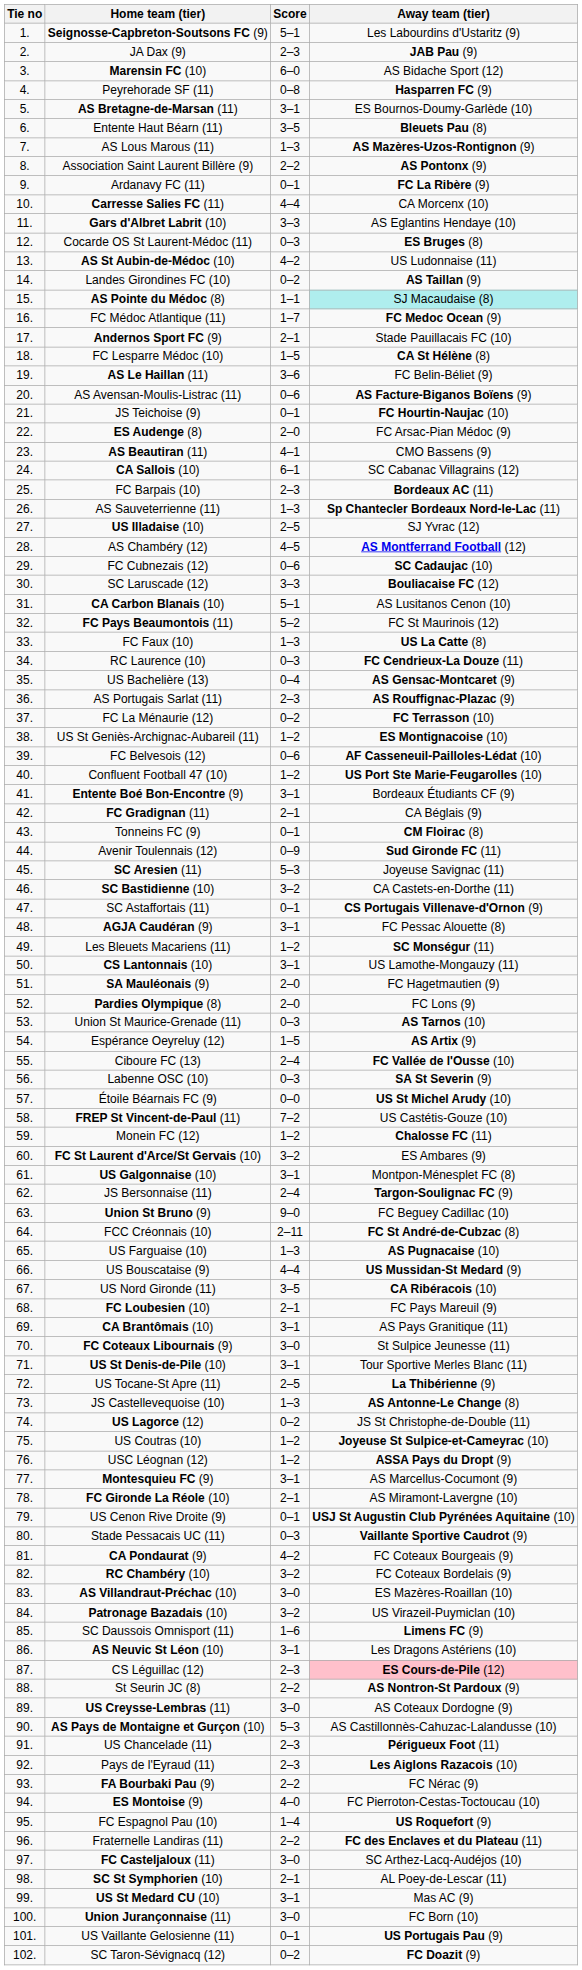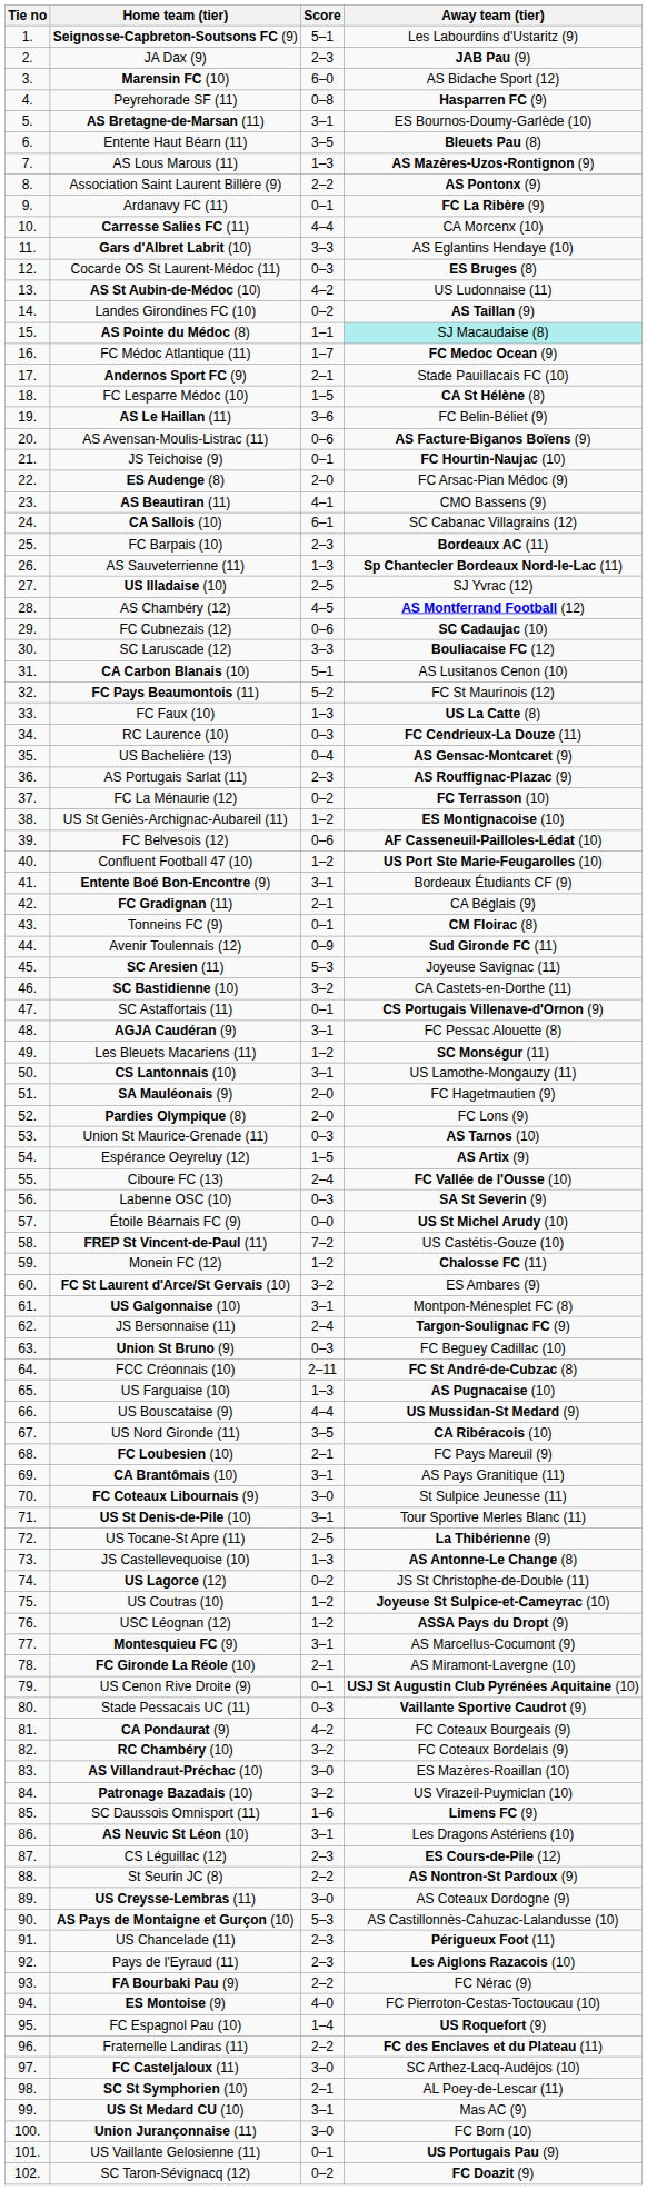 <table class="wikitable" style="text-align: center">
 <tr>
 <th>Tie no</th>
 <th>Home team (tier)</th>
 <th>Score</th>
 <th>Away team (tier)</th>
 </tr>
 <tr>
 <td>1.</td>
 <td><strong>Seignosse-Capbreton-Soutsons FC</strong> (9)</td>
 <td>5–1</td>
 <td>Les Labourdins d'Ustaritz (9)</td>
 </tr>
 <tr>
 <td>2.</td>
 <td>JA Dax (9)</td>
 <td>2–3</td>
 <td><strong>JAB Pau</strong> (9)</td>
 </tr>
 <tr>
 <td>3.</td>
 <td><strong>Marensin FC</strong> (10)</td>
 <td>6–0</td>
 <td>AS Bidache Sport (12)</td>
 </tr>
 <tr>
 <td>4.</td>
 <td>Peyrehorade SF (11)</td>
 <td>0–8</td>
 <td><strong>Hasparren FC</strong> (9)</td>
 </tr>
 <tr>
 <td>5.</td>
 <td><strong>AS Bretagne-de-Marsan</strong> (11)</td>
 <td>3–1</td>
 <td>ES Bournos-Doumy-Garlède (10)</td>
 </tr>
 <tr>
 <td>6.</td>
 <td>Entente Haut Béarn (11)</td>
 <td>3–5</td>
 <td><strong>Bleuets Pau</strong> (8)</td>
 </tr>
 <tr>
 <td>7.</td>
 <td>AS Lous Marous (11)</td>
 <td>1–3</td>
 <td><strong>AS Mazères-Uzos-Rontignon</strong> (9)</td>
 </tr>
 <tr>
 <td>8.</td>
 <td>Association Saint Laurent Billère (9)</td>
 <td>2–2 </td>
 <td><strong>AS Pontonx</strong> (9)</td>
 </tr>
 <tr>
 <td>9.</td>
 <td>Ardanavy FC (11)</td>
 <td>0–1 </td>
 <td><strong>FC La Ribère</strong> (9)</td>
 </tr>
 <tr>
 <td>10.</td>
 <td><strong>Carresse Salies FC</strong> (11)</td>
 <td>4–4 </td>
 <td>CA Morcenx (10)</td>
 </tr>
 <tr>
 <td>11.</td>
 <td><strong>Gars d'Albret Labrit</strong> (10)</td>
 <td>3–3 </td>
 <td>AS Eglantins Hendaye (10)</td>
 </tr>
 <tr>
 <td>12.</td>
 <td>Cocarde OS St Laurent-Médoc (11)</td>
 <td>0–3</td>
 <td><strong>ES Bruges</strong> (8)</td>
 </tr>
 <tr>
 <td>13.</td>
 <td><strong>AS St Aubin-de-Médoc</strong> (10)</td>
 <td>4–2</td>
 <td>US Ludonnaise (11)</td>
 </tr>
 <tr>
 <td>14.</td>
 <td>Landes Girondines FC (10)</td>
 <td>0–2</td>
 <td><strong>AS Taillan</strong> (9)</td>
 </tr>
 <tr>
 <td>15.</td>
 <td><strong>AS Pointe du Médoc</strong> (8)</td>
 <td>1–1 </td>
 <td style="background: paleturquoise;">SJ Macaudaise (8)</td>
 </tr>
 <tr>
 <td>16.</td>
 <td>FC Médoc Atlantique (11)</td>
 <td>1–7</td>
 <td><strong>FC Medoc Ocean</strong> (9)</td>
 </tr>
 <tr>
 <td>17.</td>
 <td><strong>Andernos Sport FC</strong> (9)</td>
 <td>2–1</td>
 <td>Stade Pauillacais FC (10)</td>
 </tr>
 <tr>
 <td>18.</td>
 <td>FC Lesparre Médoc (10)</td>
 <td>1–5</td>
 <td><strong>CA St Hélène</strong> (8)</td>
 </tr>
 <tr>
 <td>19.</td>
 <td><strong>AS Le Haillan</strong> (11)</td>
 <td>3–6 </td>
 <td>FC Belin-Béliet (9)</td>
 </tr>
 <tr>
 <td>20.</td>
 <td>AS Avensan-Moulis-Listrac (11)</td>
 <td>0–6</td>
 <td><strong>AS Facture-Biganos Boïens</strong> (9)</td>
 </tr>
 <tr>
 <td>21.</td>
 <td>JS Teichoise (9)</td>
 <td>0–1</td>
 <td><strong>FC Hourtin-Naujac</strong> (10)</td>
 </tr>
 <tr>
 <td>22.</td>
 <td><strong>ES Audenge</strong> (8)</td>
 <td>2–0</td>
 <td>FC Arsac-Pian Médoc (9)</td>
 </tr>
 <tr>
 <td>23.</td>
 <td><strong>AS Beautiran</strong> (11)</td>
 <td>4–1</td>
 <td>CMO Bassens (9)</td>
 </tr>
 <tr>
 <td>24.</td>
 <td><strong>CA Sallois</strong> (10)</td>
 <td>6–1</td>
 <td>SC Cabanac Villagrains (12)</td>
 </tr>
 <tr>
 <td>25.</td>
 <td>FC Barpais (10)</td>
 <td>2–3 </td>
 <td><strong>Bordeaux AC</strong> (11)</td>
 </tr>
 <tr>
 <td>26.</td>
 <td>AS Sauveterrienne (11)</td>
 <td>1–3</td>
 <td><strong>Sp Chantecler Bordeaux Nord-le-Lac</strong> (11)</td>
 </tr>
 <tr>
 <td>27.</td>
 <td><strong>US Illadaise</strong> (10)</td>
 <td>2–5</td>
 <td>SJ Yvrac (12)</td>
 </tr>
 <tr>
 <td>28.</td>
 <td>AS Chambéry (12)</td>
 <td>4–5</td>
 <td><strong><a href='#'>AS Montferrand Football</a></strong> (12)</td>
 </tr>
 <tr>
 <td>29.</td>
 <td>FC Cubnezais (12)</td>
 <td>0–6</td>
 <td><strong>SC Cadaujac</strong> (10)</td>
 </tr>
 <tr>
 <td>30.</td>
 <td>SC Laruscade (12)</td>
 <td>3–3 </td>
 <td><strong>Bouliacaise FC</strong> (12)</td>
 </tr>
 <tr>
 <td>31.</td>
 <td><strong>CA Carbon Blanais</strong> (10)</td>
 <td>5–1</td>
 <td>AS Lusitanos Cenon (10)</td>
 </tr>
 <tr>
 <td>32.</td>
 <td><strong>FC Pays Beaumontois</strong> (11)</td>
 <td>5–2</td>
 <td>FC St Maurinois (12)</td>
 </tr>
 <tr>
 <td>33.</td>
 <td>FC Faux (10)</td>
 <td>1–3</td>
 <td><strong>US La Catte</strong> (8)</td>
 </tr>
 <tr>
 <td>34.</td>
 <td>RC Laurence (10)</td>
 <td>0–3</td>
 <td><strong>FC Cendrieux-La Douze</strong> (11)</td>
 </tr>
 <tr>
 <td>35.</td>
 <td>US Bachelière (13)</td>
 <td>0–4</td>
 <td><strong>AS Gensac-Montcaret</strong> (9)</td>
 </tr>
 <tr>
 <td>36.</td>
 <td>AS Portugais Sarlat (11)</td>
 <td>2–3 </td>
 <td><strong>AS Rouffignac-Plazac</strong> (9)</td>
 </tr>
 <tr>
 <td>37.</td>
 <td>FC La Ménaurie (12)</td>
 <td>0–2</td>
 <td><strong>FC Terrasson</strong> (10)</td>
 </tr>
 <tr>
 <td>38.</td>
 <td>US St Geniès-Archignac-Aubareil (11)</td>
 <td>1–2</td>
 <td><strong>ES Montignacoise</strong> (10)</td>
 </tr>
 <tr>
 <td>39.</td>
 <td>FC Belvesois (12)</td>
 <td>0–6</td>
 <td><strong>AF Casseneuil-Pailloles-Lédat</strong> (10)</td>
 </tr>
 <tr>
 <td>40.</td>
 <td>Confluent Football 47 (10)</td>
 <td>1–2</td>
 <td><strong>US Port Ste Marie-Feugarolles</strong> (10)</td>
 </tr>
 <tr>
 <td>41.</td>
 <td><strong>Entente Boé Bon-Encontre</strong> (9)</td>
 <td>3–1</td>
 <td>Bordeaux Étudiants CF (9)</td>
 </tr>
 <tr>
 <td>42.</td>
 <td><strong>FC Gradignan</strong> (11)</td>
 <td>2–1</td>
 <td>CA Béglais (9)</td>
 </tr>
 <tr>
 <td>43.</td>
 <td>Tonneins FC (9)</td>
 <td>0–1</td>
 <td><strong>CM Floirac</strong> (8)</td>
 </tr>
 <tr>
 <td>44.</td>
 <td>Avenir Toulennais (12)</td>
 <td>0–9</td>
 <td><strong>Sud Gironde FC</strong> (11)</td>
 </tr>
 <tr>
 <td>45.</td>
 <td><strong>SC Aresien</strong> (11)</td>
 <td>5–3</td>
 <td>Joyeuse Savignac (11)</td>
 </tr>
 <tr>
 <td>46.</td>
 <td><strong>SC Bastidienne</strong> (10)</td>
 <td>3–2</td>
 <td>CA Castets-en-Dorthe (11)</td>
 </tr>
 <tr>
 <td>47.</td>
 <td>SC Astaffortais (11)</td>
 <td>0–1</td>
 <td><strong>CS Portugais Villenave-d'Ornon</strong> (9)</td>
 </tr>
 <tr>
 <td>48.</td>
 <td><strong>AGJA Caudéran</strong> (9)</td>
 <td>3–1</td>
 <td>FC Pessac Alouette (8)</td>
 </tr>
 <tr>
 <td>49.</td>
 <td>Les Bleuets Macariens (11)</td>
 <td>1–2</td>
 <td><strong>SC Monségur</strong> (11)</td>
 </tr>
 <tr>
 <td>50.</td>
 <td><strong>CS Lantonnais</strong> (10)</td>
 <td>3–1</td>
 <td>US Lamothe-Mongauzy (11)</td>
 </tr>
 <tr>
 <td>51.</td>
 <td><strong>SA Mauléonais</strong> (9)</td>
 <td>2–0</td>
 <td>FC Hagetmautien (9)</td>
 </tr>
 <tr>
 <td>52.</td>
 <td><strong>Pardies Olympique</strong> (8)</td>
 <td>2–0</td>
 <td>FC Lons (9)</td>
 </tr>
 <tr>
 <td>53.</td>
 <td>Union St Maurice-Grenade (11)</td>
 <td>0–3 </td>
 <td><strong>AS Tarnos</strong> (10)</td>
 </tr>
 <tr>
 <td>54.</td>
 <td>Espérance Oeyreluy (12)</td>
 <td>1–5</td>
 <td><strong>AS Artix</strong> (9)</td>
 </tr>
 <tr>
 <td>55.</td>
 <td>Ciboure FC (13)</td>
 <td>2–4</td>
 <td><strong>FC Vallée de l'Ousse</strong> (10)</td>
 </tr>
 <tr>
 <td>56.</td>
 <td>Labenne OSC (10)</td>
 <td>0–3 </td>
 <td><strong>SA St Severin</strong> (9)</td>
 </tr>
 <tr>
 <td>57.</td>
 <td>Étoile Béarnais FC (9)</td>
 <td>0–0 </td>
 <td><strong>US St Michel Arudy</strong> (10)</td>
 </tr>
 <tr>
 <td>58.</td>
 <td><strong>FREP St Vincent-de-Paul</strong> (11)</td>
 <td>7–2</td>
 <td>US Castétis-Gouze (10)</td>
 </tr>
 <tr>
 <td>59.</td>
 <td>Monein FC (12)</td>
 <td>1–2</td>
 <td><strong>Chalosse FC</strong> (11)</td>
 </tr>
 <tr>
 <td>60.</td>
 <td><strong>FC St Laurent d'Arce/St Gervais</strong> (10)</td>
 <td>3–2</td>
 <td>ES Ambares (9)</td>
 </tr>
 <tr>
 <td>61.</td>
 <td><strong>US Galgonnaise</strong> (10)</td>
 <td>3–1</td>
 <td>Montpon-Ménesplet FC (8)</td>
 </tr>
 <tr>
 <td>62.</td>
 <td>JS Bersonnaise (11)</td>
 <td>2–4</td>
 <td><strong>Targon-Soulignac FC</strong> (9)</td>
 </tr>
 <tr>
 <td>63.</td>
 <td><strong>Union St Bruno</strong> (9)</td>
-<td>9–0</td>
+<td>0–3 </td>
 <td>FC Beguey Cadillac (10)</td>
 </tr>
 <tr>
 <td>64.</td>
 <td>FCC Créonnais (10)</td>
 <td>2–11</td>
 <td><strong>FC St André-de-Cubzac</strong> (8)</td>
 </tr>
 <tr>
 <td>65.</td>
 <td>US Farguaise (10)</td>
 <td>1–3</td>
 <td><strong>AS Pugnacaise</strong> (10)</td>
 </tr>
 <tr>
 <td>66.</td>
 <td>US Bouscataise (9)</td>
 <td>4–4 </td>
 <td><strong>US Mussidan-St Medard</strong> (9)</td>
 </tr>
 <tr>
 <td>67.</td>
 <td>US Nord Gironde (11)</td>
 <td>3–5 </td>
 <td><strong>CA Ribéracois</strong> (10)</td>
 </tr>
 <tr>
 <td>68.</td>
 <td><strong>FC Loubesien</strong> (10)</td>
 <td>2–1 </td>
 <td>FC Pays Mareuil (9)</td>
 </tr>
 <tr>
 <td>69.</td>
 <td><strong>CA Brantômais</strong> (10)</td>
 <td>3–1</td>
 <td>AS Pays Granitique (11)</td>
 </tr>
 <tr>
 <td>70.</td>
 <td><strong>FC Coteaux Libournais</strong> (9)</td>
 <td>3–0 </td>
 <td>St Sulpice Jeunesse (11)</td>
 </tr>
 <tr>
 <td>71.</td>
 <td><strong>US St Denis-de-Pile</strong> (10)</td>
 <td>3–1</td>
 <td>Tour Sportive Merles Blanc (11)</td>
 </tr>
 <tr>
 <td>72.</td>
 <td>US Tocane-St Apre (11)</td>
 <td>2–5</td>
 <td><strong>La Thibérienne</strong> (9)</td>
 </tr>
 <tr>
 <td>73.</td>
 <td>JS Castellevequoise (10)</td>
 <td>1–3</td>
 <td><strong>AS Antonne-Le Change</strong> (8)</td>
 </tr>
 <tr>
 <td>74.</td>
 <td><strong>US Lagorce</strong> (12)</td>
 <td>0–2</td>
 <td>JS St Christophe-de-Double (11)</td>
 </tr>
 <tr>
 <td>75.</td>
 <td>US Coutras (10)</td>
 <td>1–2</td>
 <td><strong>Joyeuse St Sulpice-et-Cameyrac</strong> (10)</td>
 </tr>
 <tr>
 <td>76.</td>
 <td>USC Léognan (12)</td>
 <td>1–2</td>
 <td><strong>ASSA Pays du Dropt</strong> (9)</td>
 </tr>
 <tr>
 <td>77.</td>
 <td><strong>Montesquieu FC</strong> (9)</td>
 <td>3–1</td>
 <td>AS Marcellus-Cocumont (9)</td>
 </tr>
 <tr>
 <td>78.</td>
 <td><strong>FC Gironde La Réole</strong> (10)</td>
 <td>2–1</td>
 <td>AS Miramont-Lavergne (10)</td>
 </tr>
 <tr>
 <td>79.</td>
 <td>US Cenon Rive Droite (9)</td>
 <td>0–1</td>
 <td><strong>USJ St Augustin Club Pyrénées Aquitaine</strong> (10)</td>
 </tr>
 <tr>
 <td>80.</td>
 <td>Stade Pessacais UC (11)</td>
 <td>0–3</td>
 <td><strong>Vaillante Sportive Caudrot</strong> (9)</td>
 </tr>
 <tr>
 <td>81.</td>
 <td><strong>CA Pondaurat</strong> (9)</td>
 <td>4–2</td>
 <td>FC Coteaux Bourgeais (9)</td>
 </tr>
 <tr>
 <td>82.</td>
 <td><strong>RC Chambéry</strong> (10)</td>
 <td>3–2</td>
 <td>FC Coteaux Bordelais (9)</td>
 </tr>
 <tr>
 <td>83.</td>
 <td><strong>AS Villandraut-Préchac</strong> (10)</td>
 <td>3–0</td>
 <td>ES Mazères-Roaillan (10)</td>
 </tr>
 <tr>
 <td>84.</td>
 <td><strong>Patronage Bazadais</strong> (10)</td>
 <td>3–2</td>
 <td>US Virazeil-Puymiclan (10)</td>
 </tr>
 <tr>
 <td>85.</td>
 <td>SC Daussois Omnisport (11)</td>
 <td>1–6</td>
 <td><strong>Limens FC</strong> (9)</td>
 </tr>
 <tr>
 <td>86.</td>
 <td><strong>AS Neuvic St Léon</strong> (10)</td>
 <td>3–1</td>
 <td>Les Dragons Astériens (10)</td>
 </tr>
 <tr>
 <td>87.</td>
 <td>CS Léguillac (12)</td>
 <td>2–3</td>
-<td style="background: pink;"><strong>ES Cours-de-Pile</strong> (12)</td>
+<td><strong>ES Cours-de-Pile</strong> (12)</td>
 </tr>
 <tr>
 <td>88.</td>
 <td>St Seurin JC (8)</td>
 <td>2–2 </td>
 <td><strong>AS Nontron-St Pardoux</strong> (9)</td>
 </tr>
 <tr>
 <td>89.</td>
 <td><strong>US Creysse-Lembras</strong> (11)</td>
 <td>3–0</td>
 <td>AS Coteaux Dordogne (9)</td>
 </tr>
 <tr>
 <td>90.</td>
 <td><strong>AS Pays de Montaigne et Gurçon</strong> (10)</td>
 <td>5–3</td>
 <td>AS Castillonnès-Cahuzac-Lalandusse (10)</td>
 </tr>
 <tr>
 <td>91.</td>
 <td>US Chancelade (11)</td>
 <td>2–3</td>
 <td><strong>Périgueux Foot</strong> (11)</td>
 </tr>
 <tr>
 <td>92.</td>
 <td>Pays de l'Eyraud (11)</td>
 <td>2–3 </td>
 <td><strong>Les Aiglons Razacois</strong> (10)</td>
 </tr>
 <tr>
 <td>93.</td>
 <td><strong>FA Bourbaki Pau</strong> (9)</td>
 <td>2–2 </td>
 <td>FC Nérac (9)</td>
 </tr>
 <tr>
 <td>94.</td>
 <td><strong>ES Montoise</strong> (9)</td>
 <td>4–0</td>
 <td>FC Pierroton-Cestas-Toctoucau (10)</td>
 </tr>
 <tr>
 <td>95.</td>
 <td>FC Espagnol Pau (10)</td>
 <td>1–4</td>
 <td><strong>US Roquefort</strong> (9)</td>
 </tr>
 <tr>
 <td>96.</td>
 <td>Fraternelle Landiras (11)</td>
 <td>2–2 </td>
 <td><strong>FC des Enclaves et du Plateau</strong> (11)</td>
 </tr>
 <tr>
 <td>97.</td>
 <td><strong>FC Casteljaloux</strong> (11)</td>
 <td>3–0 </td>
 <td>SC Arthez-Lacq-Audéjos (10)</td>
 </tr>
 <tr>
 <td>98.</td>
 <td><strong>SC St Symphorien</strong> (10)</td>
 <td>2–1</td>
 <td>AL Poey-de-Lescar (11)</td>
 </tr>
 <tr>
 <td>99.</td>
 <td><strong>US St Medard CU</strong> (10)</td>
 <td>3–1</td>
 <td>Mas AC (9)</td>
 </tr>
 <tr>
 <td>100.</td>
 <td><strong>Union Jurançonnaise</strong> (11)</td>
 <td>3–0 </td>
 <td>FC Born (10)</td>
 </tr>
 <tr>
 <td>101.</td>
 <td>US Vaillante Gelosienne (11)</td>
 <td>0–1</td>
 <td><strong>US Portugais Pau</strong> (9)</td>
 </tr>
 <tr>
 <td>102.</td>
 <td>SC Taron-Sévignacq (12)</td>
 <td>0–2</td>
 <td><strong>FC Doazit</strong> (9)</td>
 </tr>
 </table>
